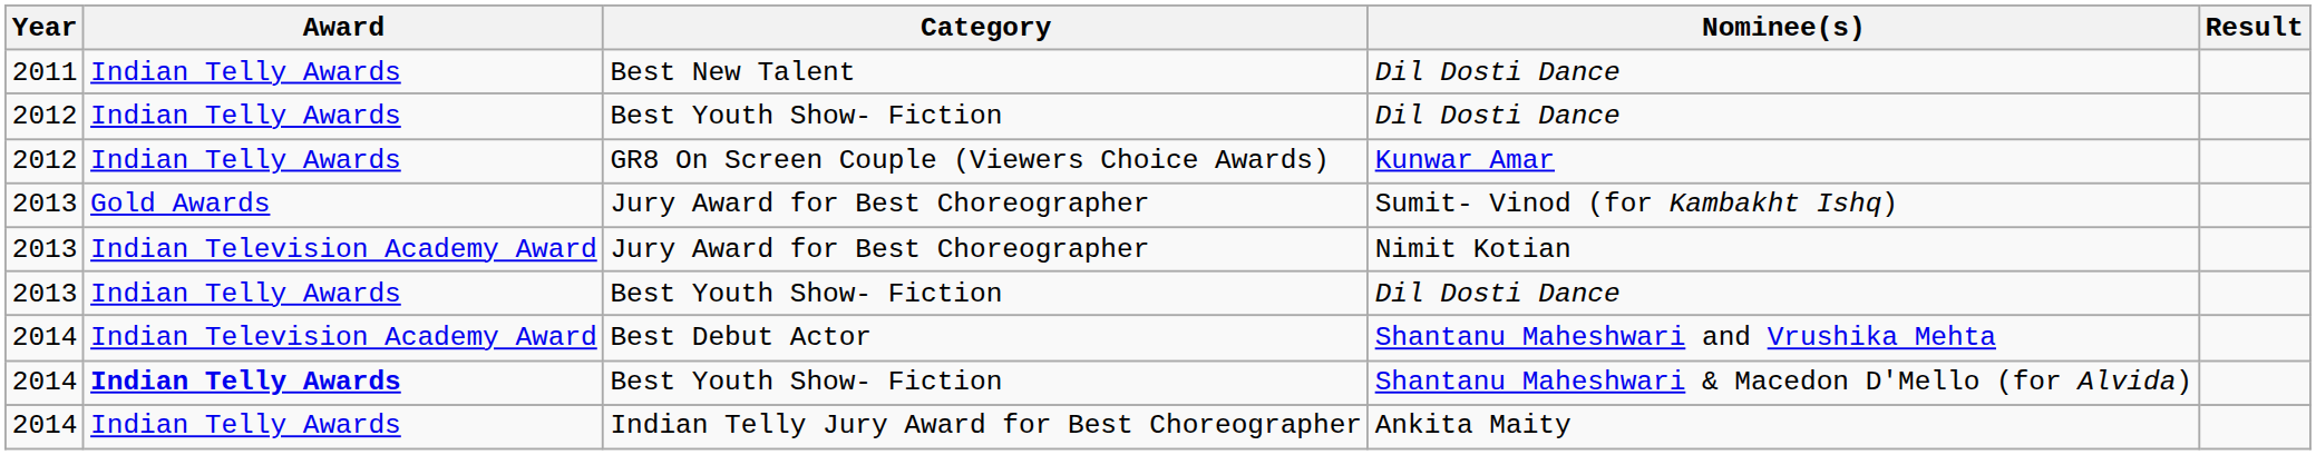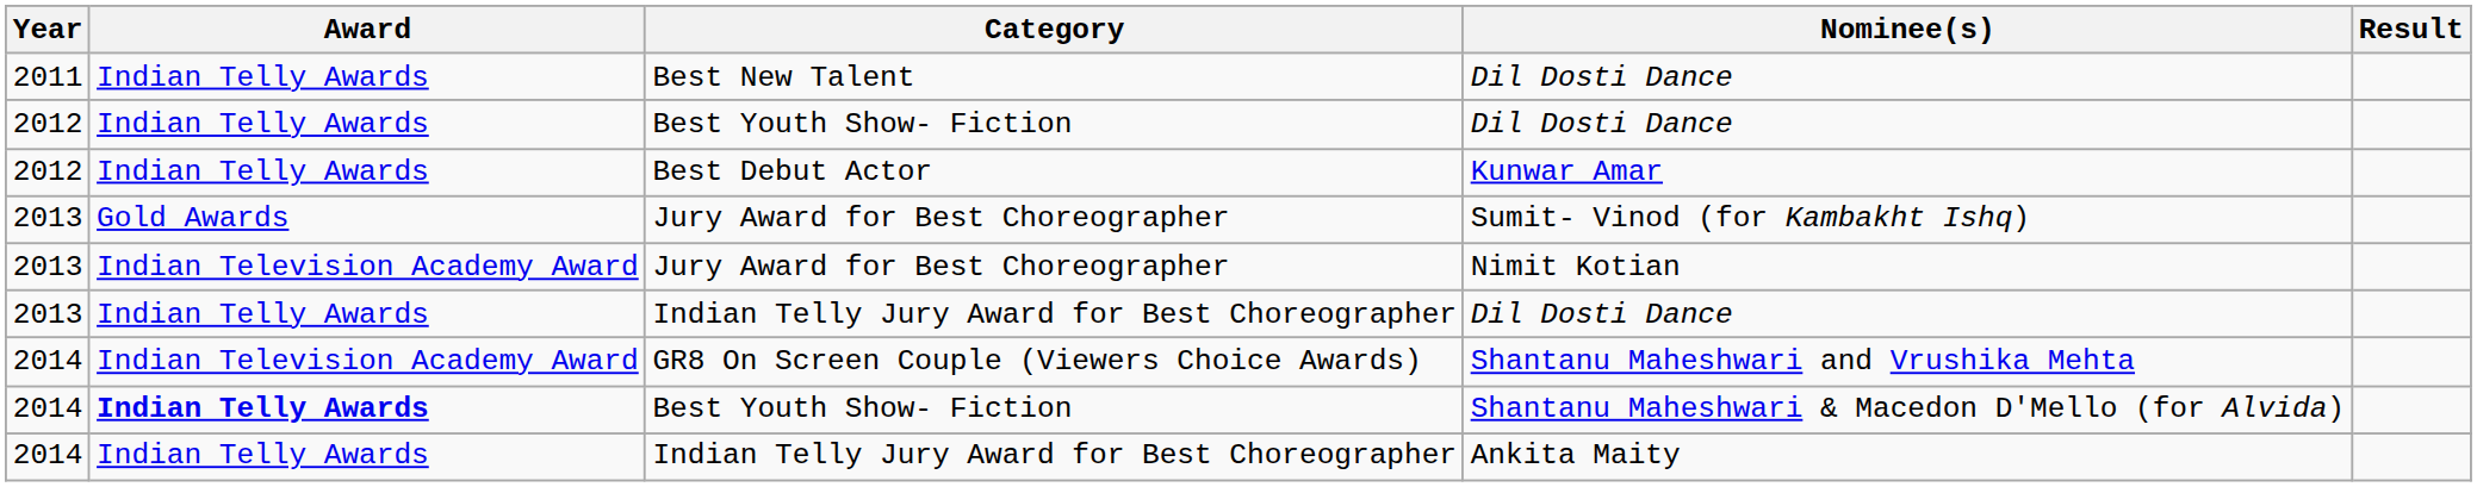 <table class="wikitable sortable">
 <tr style="text-align:center;">
 <th>Year</th>
 <th>Award</th>
 <th>Category</th>
 <th>Nominee(s)</th>
 <th>Result</th>
 </tr>
 <tr>
 <td>2011</td>
 <td><a href='#'>Indian Telly Awards</a></td>
 <td>Best New Talent</td>
 <td><em>Dil Dosti Dance</em></td>
 <td></td>
 </tr>
 <tr>
 <td>2012</td>
 <td><a href='#'>Indian Telly Awards</a></td>
 <td>Best Youth Show- Fiction</td>
 <td><em>Dil Dosti Dance</em></td>
 <td></td>
 </tr>
 <tr>
 <td>2012</td>
 <td><a href='#'>Indian Telly Awards</a></td>
-<td>GR8 On Screen Couple (Viewers Choice Awards)</td>
+<td>Best Debut Actor</td>
 <td><a href='#'>Kunwar Amar</a></td>
 <td></td>
 </tr>
 <tr>
 <td>2013</td>
 <td><a href='#'>Gold Awards</a></td>
 <td>Jury Award for Best Choreographer</td>
 <td>Sumit- Vinod (for <em>Kambakht Ishq</em>)</td>
 <td></td>
 </tr>
 <tr>
 <td>2013</td>
 <td><a href='#'>Indian Television Academy Award</a></td>
 <td>Jury Award for Best Choreographer</td>
 <td>Nimit Kotian</td>
 <td></td>
 </tr>
 <tr>
 <td>2013</td>
 <td><a href='#'>Indian Telly Awards</a></td>
-<td>Best Youth Show- Fiction</td>
+<td>Indian Telly Jury Award for Best Choreographer</td>
 <td><em>Dil Dosti Dance</em></td>
 <td></td>
 </tr>
 <tr>
 <td>2014</td>
 <td><a href='#'>Indian Television Academy Award</a></td>
-<td>Best Debut Actor</td>
+<td>GR8 On Screen Couple (Viewers Choice Awards)</td>
 <td><a href='#'>Shantanu Maheshwari</a> and <a href='#'>Vrushika Mehta</a></td>
 <td></td>
 </tr>
 <tr>
 <td>2014</td>
 <td><strong><a href='#'>Indian Telly Awards</a></strong></td>
 <td>Best Youth Show- Fiction</td>
 <td><a href='#'>Shantanu Maheshwari</a> & Macedon D'Mello (for <em>Alvida</em>)</td>
 <td></td>
 </tr>
 <tr>
 <td>2014</td>
 <td><a href='#'>Indian Telly Awards</a></td>
 <td>Indian Telly Jury Award for Best Choreographer</td>
 <td>Ankita Maity</td>
 <td></td>
 </tr>
 </table>
